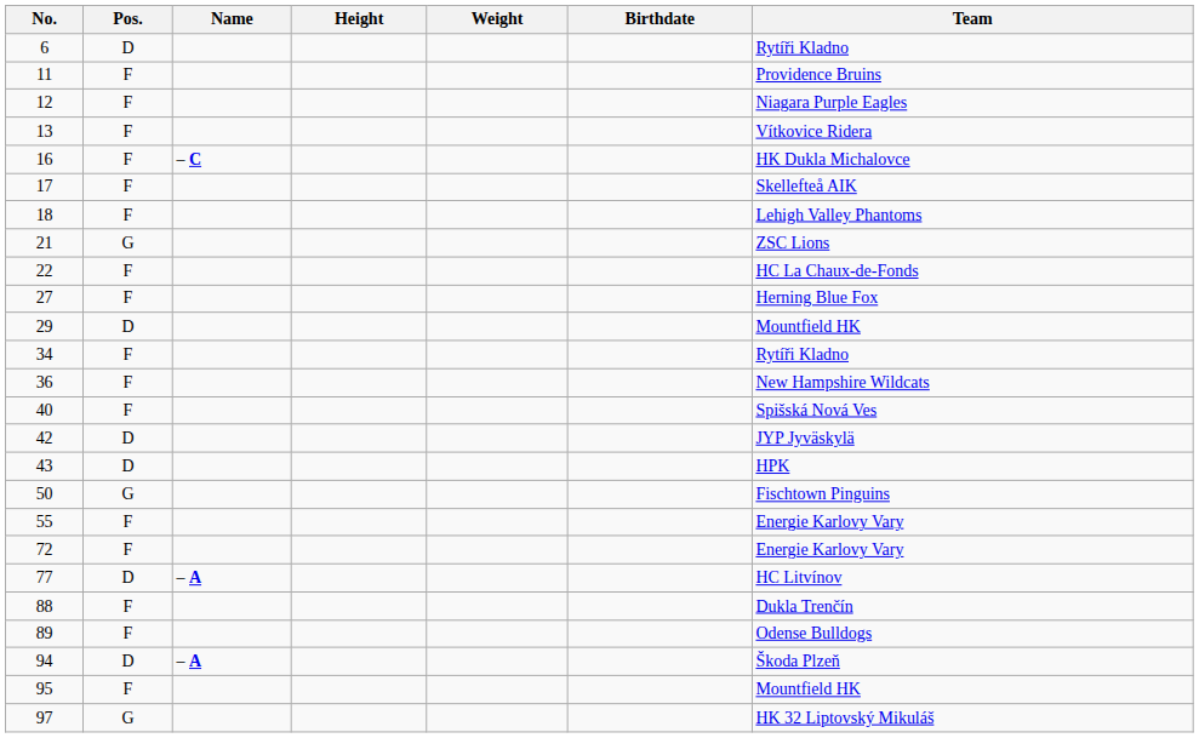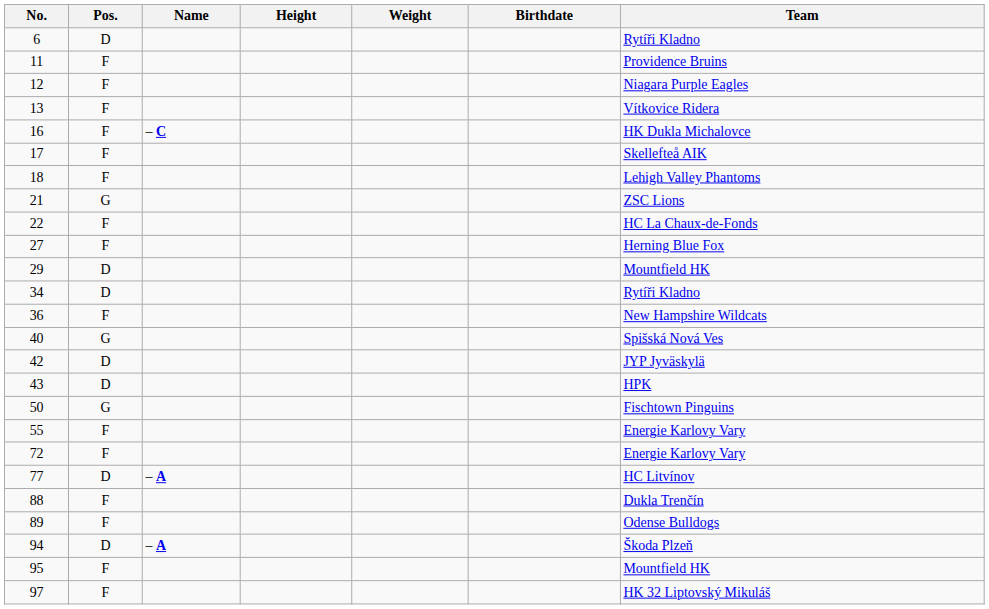 <table width="80%" class="wikitable sortable" style="font-size: 90%; text-align: center;">
 <tr>
 <th>No.</th>
 <th>Pos.</th>
 <th>Name</th>
 <th>Height</th>
 <th>Weight</th>
 <th>Birthdate</th>
 <th>Team</th>
 </tr>
 <tr>
 <td>6</td>
 <td>D</td>
 <td align=left></td>
 <td></td>
 <td></td>
 <td></td>
 <td style = "text-align:left;"> <a href='#'>Rytíři Kladno</a></td>
 </tr>
 <tr>
 <td>11</td>
 <td>F</td>
 <td align=left></td>
 <td></td>
 <td></td>
 <td></td>
 <td style = "text-align:left;"> <a href='#'>Providence Bruins</a></td>
 </tr>
 <tr>
 <td>12</td>
 <td>F</td>
 <td align=left></td>
 <td></td>
 <td></td>
 <td></td>
 <td style = "text-align:left;"> <a href='#'>Niagara Purple Eagles</a></td>
 </tr>
 <tr>
 <td>13</td>
 <td>F</td>
 <td align=left></td>
 <td></td>
 <td></td>
 <td></td>
 <td style = "text-align:left;"> <a href='#'>Vítkovice Ridera</a></td>
 </tr>
 <tr>
 <td>16</td>
 <td>F</td>
 <td align=left> – <strong><a href='#'>C</a></strong></td>
 <td></td>
 <td></td>
 <td></td>
 <td style = "text-align:left;"> <a href='#'>HK Dukla Michalovce</a></td>
 </tr>
 <tr>
 <td>17</td>
 <td>F</td>
 <td align=left></td>
 <td></td>
 <td></td>
 <td></td>
 <td style = "text-align:left;"> <a href='#'>Skellefteå AIK</a></td>
 </tr>
 <tr>
 <td>18</td>
 <td>F</td>
 <td align=left></td>
 <td></td>
 <td></td>
 <td></td>
 <td style = "text-align:left;"> <a href='#'>Lehigh Valley Phantoms</a></td>
 </tr>
 <tr>
 <td>21</td>
 <td>G</td>
 <td align=left></td>
 <td></td>
 <td></td>
 <td></td>
 <td style = "text-align:left;"> <a href='#'>ZSC Lions</a></td>
 </tr>
 <tr>
 <td>22</td>
 <td>F</td>
 <td align="left"></td>
 <td></td>
 <td></td>
 <td></td>
 <td style="text-align:left;"> <a href='#'>HC La Chaux-de-Fonds</a></td>
 </tr>
 <tr>
 <td>27</td>
 <td>F</td>
 <td align=left></td>
 <td></td>
 <td></td>
 <td></td>
 <td style = "text-align:left;"> <a href='#'>Herning Blue Fox</a></td>
 </tr>
 <tr>
 <td>29</td>
 <td>D</td>
 <td align=left></td>
 <td></td>
 <td></td>
 <td></td>
 <td style = "text-align:left;"> <a href='#'>Mountfield HK</a></td>
 </tr>
 <tr>
 <td>34</td>
-<td>F</td>
+<td>D</td>
 <td align=left></td>
 <td></td>
 <td></td>
 <td></td>
 <td style = "text-align:left;"> <a href='#'>Rytíři Kladno</a></td>
 </tr>
 <tr>
 <td>36</td>
 <td>F</td>
 <td align="left"></td>
 <td></td>
 <td></td>
 <td></td>
 <td style="text-align:left;"> <a href='#'>New Hampshire Wildcats</a></td>
 </tr>
 <tr>
 <td>40</td>
-<td>F</td>
+<td>G</td>
 <td align="left"></td>
 <td></td>
 <td></td>
 <td></td>
 <td style="text-align:left;"> <a href='#'>Spišská Nová Ves</a></td>
 </tr>
 <tr>
 <td>42</td>
 <td>D</td>
 <td align="left"></td>
 <td></td>
 <td></td>
 <td></td>
 <td style="text-align:left;"> <a href='#'>JYP Jyväskylä</a></td>
 </tr>
 <tr>
 <td>43</td>
 <td>D</td>
 <td align=left></td>
 <td></td>
 <td></td>
 <td></td>
 <td style = "text-align:left;"> <a href='#'>HPK</a></td>
 </tr>
 <tr>
 <td>50</td>
 <td>G</td>
 <td align=left></td>
 <td></td>
 <td></td>
 <td></td>
 <td style = "text-align:left;"> <a href='#'>Fischtown Pinguins</a></td>
 </tr>
 <tr>
 <td>55</td>
 <td>F</td>
 <td align=left></td>
 <td></td>
 <td></td>
 <td></td>
 <td style = "text-align:left;"> <a href='#'>Energie Karlovy Vary</a></td>
 </tr>
 <tr>
 <td>72</td>
 <td>F</td>
 <td align=left></td>
 <td></td>
 <td></td>
 <td></td>
 <td style = "text-align:left;"> <a href='#'>Energie Karlovy Vary</a></td>
 </tr>
 <tr>
 <td>77</td>
 <td>D</td>
 <td align=left> – <strong><a href='#'>A</a></strong></td>
 <td></td>
 <td></td>
 <td></td>
 <td style = "text-align:left;"> <a href='#'>HC Litvínov</a></td>
 </tr>
 <tr>
 <td>88</td>
 <td>F</td>
 <td align=left></td>
 <td></td>
 <td></td>
 <td></td>
 <td style = "text-align:left;"> <a href='#'>Dukla Trenčín</a></td>
 </tr>
 <tr>
 <td>89</td>
 <td>F</td>
 <td align="left"></td>
 <td></td>
 <td></td>
 <td></td>
 <td style="text-align:left;"> <a href='#'>Odense Bulldogs</a></td>
 </tr>
 <tr>
 <td>94</td>
 <td>D</td>
 <td align="left"> – <strong><a href='#'>A</a></strong></td>
 <td></td>
 <td></td>
 <td></td>
 <td style="text-align:left;"> <a href='#'>Škoda Plzeň</a></td>
 </tr>
 <tr>
 <td>95</td>
 <td>F</td>
 <td align="left"></td>
 <td></td>
 <td></td>
 <td></td>
 <td style="text-align:left;"> <a href='#'>Mountfield HK</a></td>
 </tr>
 <tr>
 <td>97</td>
-<td>G</td>
+<td>F</td>
 <td align=left></td>
 <td></td>
 <td></td>
 <td></td>
 <td style = "text-align:left;"> <a href='#'>HK 32 Liptovský Mikuláš</a></td>
 </tr>
 </table>
